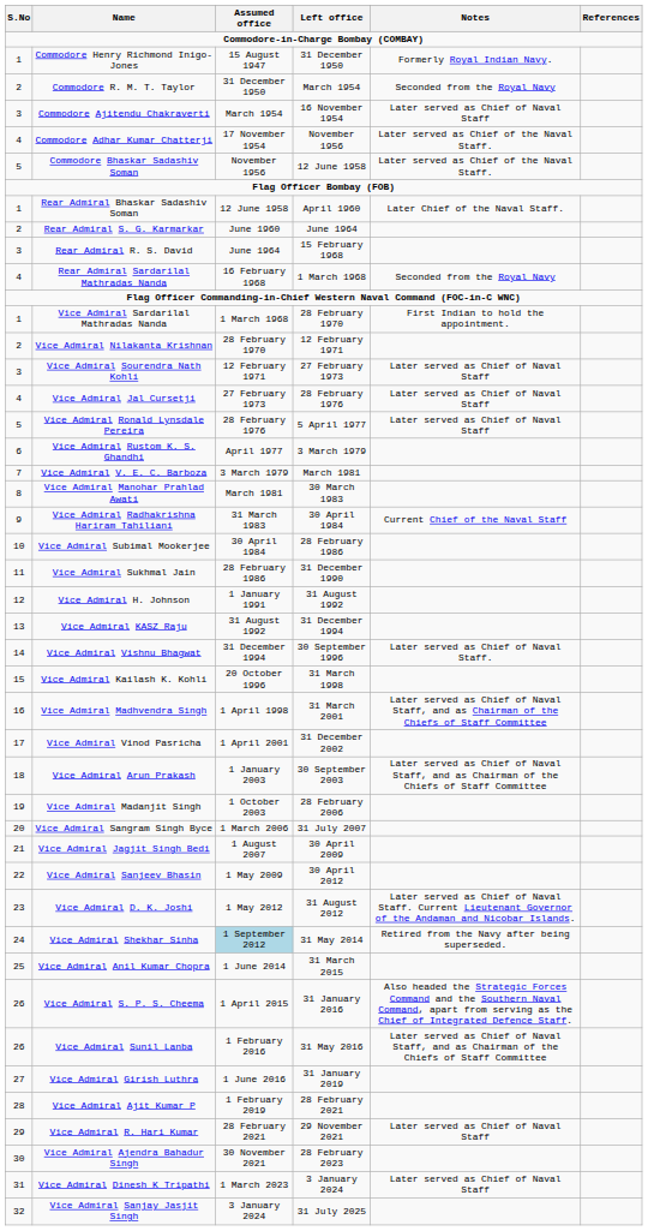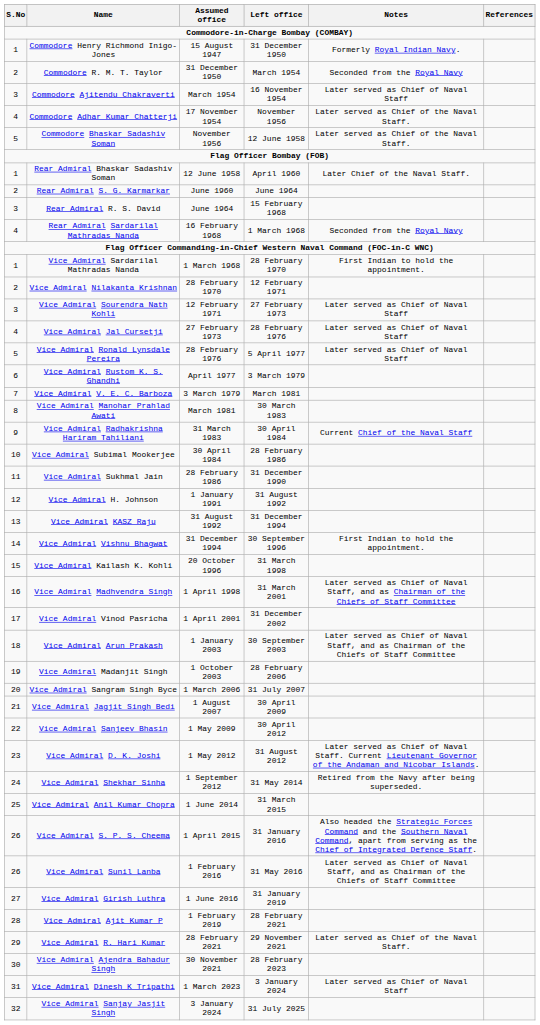 <table class="wikitable sortable" style="text-align:center">
 <tr style="background:#cccccc">
 <th scope="col" style="width: 20px;">S.No</th>
 <th scope="col" style="width: 500px;">Name</th>
 <th scope="col" style="width: 150px;">Assumed office</th>
 <th scope="col" style="width: 150px;">Left office</th>
 <th scope="col" style="width: 600px;">Notes</th>
 <th scope="col" style="width: 20px;">References</th>
 </tr>
 <tr>
 <td colspan="6"><strong>Commodore-in-Charge Bombay (COMBAY)</strong></td>
 </tr>
 <tr>
 <td>1</td>
 <td><a href='#'>Commodore</a> Henry Richmond Inigo-Jones</td>
 <td>15 August 1947</td>
 <td>31 December 1950</td>
 <td>Formerly <a href='#'>Royal Indian Navy</a>.</td>
 <td></td>
 </tr>
 <tr>
 <td>2</td>
 <td><a href='#'>Commodore</a> R. M. T. Taylor</td>
 <td>31 December 1950</td>
 <td>March 1954</td>
 <td>Seconded from the <a href='#'>Royal Navy</a></td>
 <td></td>
 </tr>
 <tr>
 <td>3</td>
 <td><a href='#'>Commodore</a> <a href='#'>Ajitendu Chakraverti</a></td>
 <td>March 1954</td>
 <td>16 November 1954</td>
 <td>Later served as  Chief of Naval Staff</td>
 <td></td>
 </tr>
 <tr>
 <td>4</td>
 <td><a href='#'>Commodore</a> <a href='#'>Adhar Kumar Chatterji</a></td>
 <td>17 November 1954</td>
 <td>November 1956</td>
 <td>Later served as Chief of the Naval Staff.</td>
 <td></td>
 </tr>
 <tr>
 <td>5</td>
 <td><a href='#'>Commodore</a> <a href='#'>Bhaskar Sadashiv Soman</a></td>
 <td>November 1956</td>
 <td>12 June 1958</td>
 <td>Later served as Chief of the Naval Staff.</td>
 <td></td>
 </tr>
 <tr>
 <td colspan="6"><strong>Flag Officer Bombay (FOB)</strong></td>
 </tr>
 <tr>
 <td>1</td>
 <td><a href='#'>Rear Admiral</a> Bhaskar Sadashiv Soman</td>
 <td>12 June 1958</td>
 <td>April 1960</td>
 <td>Later Chief of the Naval Staff.</td>
 <td></td>
 </tr>
 <tr>
 <td>2</td>
 <td><a href='#'>Rear Admiral</a> <a href='#'>S. G. Karmarkar</a> </td>
 <td>June 1960</td>
 <td>June 1964</td>
 <td></td>
 <td></td>
 </tr>
 <tr>
 <td>3</td>
 <td><a href='#'>Rear Admiral</a> R. S. David</td>
 <td>June 1964</td>
 <td>15 February 1968</td>
 <td></td>
 <td></td>
 </tr>
 <tr>
 <td>4</td>
 <td><a href='#'>Rear Admiral</a> <a href='#'>Sardarilal Mathradas Nanda</a> </td>
 <td>16 February 1968</td>
 <td>1 March 1968</td>
 <td>Seconded from the <a href='#'>Royal Navy</a></td>
 <td></td>
 </tr>
 <tr>
 <td colspan="6"><strong>Flag Officer Commanding-in-Chief Western Naval Command (FOC-in-C WNC)</strong></td>
 </tr>
 <tr>
 <td>1</td>
 <td><a href='#'>Vice Admiral</a> Sardarilal Mathradas Nanda </td>
 <td>1 March 1968</td>
 <td>28 February 1970</td>
 <td>First Indian to hold the appointment.</td>
 <td></td>
 </tr>
 <tr>
 <td>2</td>
 <td><a href='#'>Vice Admiral</a> <a href='#'>Nilakanta Krishnan</a> </td>
 <td>28 February 1970</td>
 <td>12 February 1971</td>
 <td></td>
 <td></td>
 </tr>
 <tr>
 <td>3</td>
 <td><a href='#'>Vice Admiral</a> <a href='#'>Sourendra Nath Kohli</a> </td>
 <td>12 February 1971</td>
 <td>27 February 1973</td>
 <td>Later served as  Chief of Naval Staff</td>
 <td></td>
 </tr>
 <tr>
 <td>4</td>
 <td><a href='#'>Vice Admiral</a> <a href='#'>Jal Cursetji</a> </td>
 <td>27 February 1973</td>
 <td>28 February 1976</td>
 <td>Later served as  Chief of Naval Staff</td>
 <td></td>
 </tr>
 <tr>
 <td>5</td>
 <td><a href='#'>Vice Admiral</a> <a href='#'>Ronald Lynsdale Pereira</a> </td>
 <td>28 February 1976</td>
 <td>5 April 1977</td>
 <td>Later served as  Chief of Naval Staff</td>
 <td></td>
 </tr>
 <tr>
 <td>6</td>
 <td><a href='#'>Vice Admiral</a> <a href='#'>Rustom K. S. Ghandhi</a> </td>
 <td>April 1977</td>
 <td>3 March 1979</td>
 <td></td>
 <td></td>
 </tr>
 <tr>
 <td>7</td>
 <td><a href='#'>Vice Admiral</a> <a href='#'>V. E. C. Barboza</a> </td>
 <td>3 March 1979</td>
 <td>March 1981</td>
 <td></td>
 <td></td>
 </tr>
 <tr>
 <td>8</td>
 <td><a href='#'>Vice Admiral</a> <a href='#'>Manohar Prahlad Awati</a> </td>
 <td>March 1981</td>
 <td>30 March 1983</td>
 <td></td>
 <td></td>
 </tr>
 <tr>
 <td>9</td>
 <td><a href='#'>Vice Admiral</a> <a href='#'>Radhakrishna Hariram Tahiliani</a> </td>
 <td>31 March 1983</td>
 <td>30 April 1984</td>
 <td>Current <a href='#'>Chief of the Naval Staff</a></td>
 <td></td>
 </tr>
 <tr>
 <td>10</td>
 <td><a href='#'>Vice Admiral</a> Subimal Mookerjee </td>
 <td>30 April 1984</td>
 <td>28 February 1986</td>
 <td></td>
 <td></td>
 </tr>
 <tr>
 <td>11</td>
 <td><a href='#'>Vice Admiral</a> Sukhmal Jain </td>
 <td>28 February 1986</td>
 <td>31 December 1990</td>
 <td></td>
 <td></td>
 </tr>
 <tr>
 <td>12</td>
 <td><a href='#'>Vice Admiral</a> H. Johnson </td>
 <td>1 January 1991</td>
 <td>31 August 1992</td>
 <td></td>
 <td></td>
 </tr>
 <tr>
 <td>13</td>
 <td><a href='#'>Vice Admiral</a> <a href='#'>KASZ Raju</a> </td>
 <td>31 August 1992</td>
 <td>31 December 1994</td>
 <td></td>
 <td></td>
 </tr>
 <tr>
 <td>14</td>
 <td><a href='#'>Vice Admiral</a> <a href='#'>Vishnu Bhagwat</a> </td>
 <td>31 December 1994</td>
 <td>30 September 1996</td>
-<td>Later served as Chief of Naval Staff.</td>
+<td>First Indian to hold the appointment.</td>
 <td></td>
 </tr>
 <tr>
 <td>15</td>
 <td><a href='#'>Vice Admiral</a> Kailash K. Kohli </td>
 <td>20 October 1996</td>
 <td>31 March 1998</td>
 <td></td>
 <td></td>
 </tr>
 <tr>
 <td>16</td>
 <td><a href='#'>Vice Admiral</a> <a href='#'>Madhvendra Singh</a> </td>
 <td>1 April 1998</td>
 <td>31 March 2001</td>
 <td>Later served as Chief of Naval Staff, and as <a href='#'>Chairman of the Chiefs of Staff Committee</a></td>
 <td></td>
 </tr>
 <tr>
 <td>17</td>
 <td><a href='#'>Vice Admiral</a> Vinod Pasricha </td>
 <td>1 April 2001</td>
 <td>31 December 2002</td>
 <td></td>
 <td></td>
 </tr>
 <tr>
 <td>18</td>
 <td><a href='#'>Vice Admiral</a> <a href='#'>Arun Prakash</a> </td>
 <td>1 January 2003</td>
 <td>30 September 2003</td>
 <td>Later served as  Chief of Naval Staff, and as Chairman of the Chiefs of Staff Committee</td>
 <td></td>
 </tr>
 <tr>
 <td>19</td>
 <td><a href='#'>Vice Admiral</a> Madanjit Singh </td>
 <td>1 October 2003</td>
 <td>28 February 2006</td>
 <td></td>
 <td></td>
 </tr>
 <tr>
 <td>20</td>
 <td><a href='#'>Vice Admiral</a> Sangram Singh Byce </td>
 <td>1 March 2006</td>
 <td>31 July 2007</td>
 <td></td>
 <td></td>
 </tr>
 <tr>
 <td>21</td>
 <td><a href='#'>Vice Admiral</a> <a href='#'>Jagjit Singh Bedi</a> </td>
 <td>1 August 2007</td>
 <td>30 April 2009</td>
 <td></td>
 <td></td>
 </tr>
 <tr>
 <td>22</td>
 <td><a href='#'>Vice Admiral</a> <a href='#'>Sanjeev Bhasin</a> </td>
 <td>1 May 2009</td>
 <td>30 April 2012</td>
 <td></td>
 <td></td>
 </tr>
 <tr>
 <td>23</td>
 <td><a href='#'>Vice Admiral</a> <a href='#'>D. K. Joshi</a> </td>
 <td>1 May 2012</td>
 <td>31 August 2012</td>
 <td>Later served as  Chief of Naval Staff. Current <a href='#'>Lieutenant Governor of the Andaman and Nicobar Islands</a>.</td>
 <td></td>
 </tr>
 <tr>
 <td>24</td>
 <td><a href='#'>Vice Admiral</a> <a href='#'>Shekhar Sinha</a> </td>
-<td style="background: lightblue;">1 September 2012</td>
+<td>1 September 2012</td>
 <td>31 May 2014</td>
 <td>Retired from the Navy after being superseded.</td>
 <td></td>
 </tr>
 <tr>
 <td>25</td>
 <td><a href='#'>Vice Admiral</a> <a href='#'>Anil Kumar Chopra</a> </td>
 <td>1 June 2014</td>
 <td>31 March 2015</td>
 <td></td>
 <td></td>
 </tr>
 <tr>
 <td>26</td>
 <td><a href='#'>Vice Admiral</a> <a href='#'>S. P. S. Cheema</a> </td>
 <td>1 April 2015</td>
 <td>31 January 2016</td>
 <td>Also headed the <a href='#'>Strategic Forces Command</a> and the <a href='#'>Southern Naval Command</a>, apart from serving as the <a href='#'>Chief of Integrated Defence Staff</a>.</td>
 <td></td>
 </tr>
 <tr>
 <td>26</td>
 <td><a href='#'>Vice Admiral</a> <a href='#'>Sunil Lanba</a> </td>
 <td>1 February 2016</td>
 <td>31 May 2016</td>
 <td>Later served as  Chief of Naval Staff, and as Chairman of the Chiefs of Staff Committee</td>
 <td></td>
 </tr>
 <tr>
 <td>27</td>
 <td><a href='#'>Vice Admiral</a> <a href='#'>Girish Luthra</a> </td>
 <td>1 June 2016</td>
 <td>31 January 2019</td>
 <td></td>
 <td></td>
 </tr>
 <tr>
 <td>28</td>
 <td><a href='#'>Vice Admiral</a> <a href='#'>Ajit Kumar P</a> </td>
 <td>1 February 2019</td>
 <td>28 February 2021</td>
 <td></td>
 <td></td>
 </tr>
 <tr>
 <td>29</td>
 <td><a href='#'>Vice Admiral</a> <a href='#'>R. Hari Kumar</a> </td>
 <td>28 February 2021</td>
 <td>29 November 2021</td>
-<td>Later served as Chief of Naval Staff</td>
+<td>Later served as Chief of the Naval Staff.</td>
 <td></td>
 </tr>
 <tr>
 <td>30</td>
 <td><a href='#'>Vice Admiral</a> <a href='#'>Ajendra Bahadur Singh</a> </td>
 <td>30 November 2021</td>
 <td>28 February 2023</td>
 <td></td>
 <td></td>
 </tr>
 <tr>
 <td>31</td>
 <td><a href='#'>Vice Admiral</a> <a href='#'>Dinesh K Tripathi</a> </td>
 <td>1 March 2023</td>
 <td>3 January 2024</td>
 <td>Later served as  Chief of Naval Staff</td>
 <td></td>
 </tr>
 <tr>
 <td>32</td>
 <td><a href='#'>Vice Admiral</a> <a href='#'>Sanjay Jasjit Singh</a> </td>
 <td>3 January 2024</td>
 <td>31 July 2025</td>
 <td></td>
 <td></td>
 </tr>
 </table>
